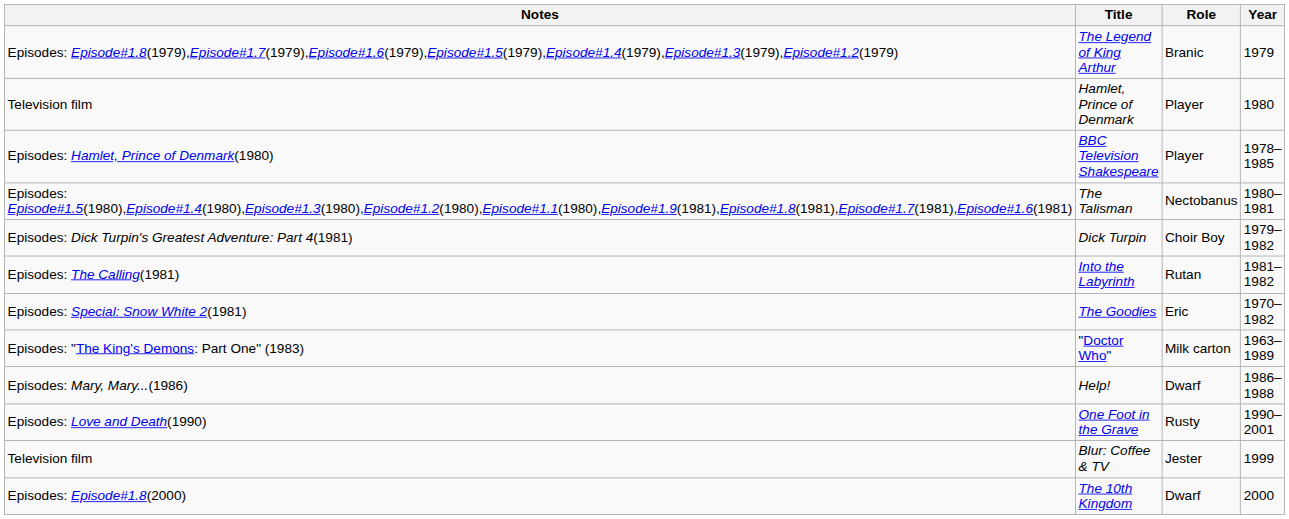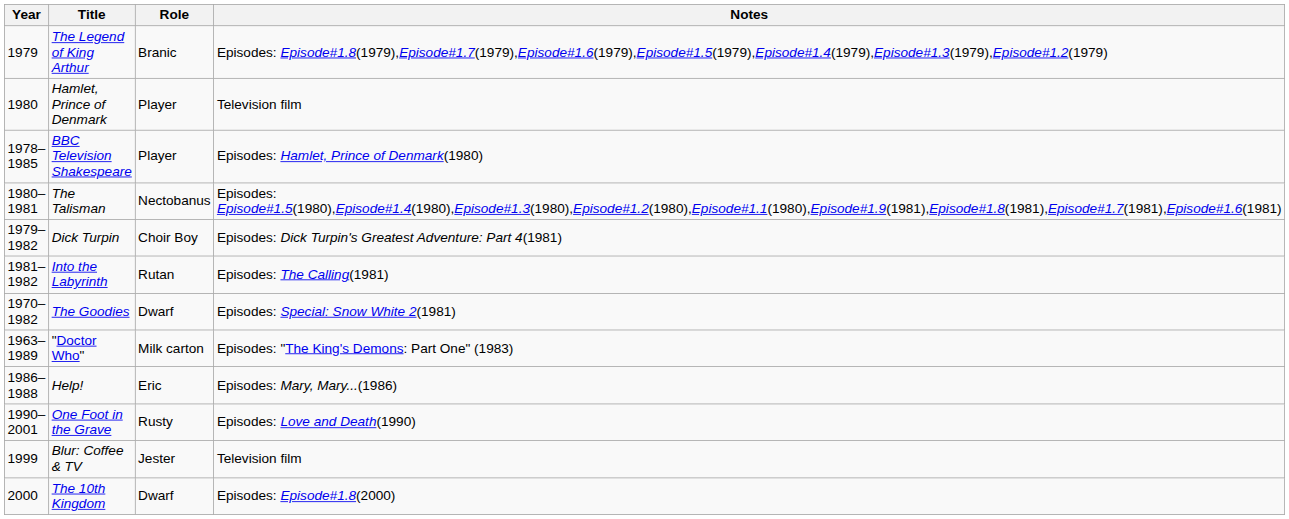 <table class="wikitable sortable">
 <tr>
-<th class="unsortable">Notes</th>
+<th>Year</th>
 <th>Title</th>
 <th>Role</th>
-<th>Year</th>
+<th class="unsortable">Notes</th>
 </tr>
 <tr>
-<td>Episodes: <em><a href='#'>Episode#1.8</a></em>(1979),<em><a href='#'>Episode#1.7</a></em>(1979),<em><a href='#'>Episode#1.6</a></em>(1979),<em><a href='#'>Episode#1.5</a></em>(1979),<em><a href='#'>Episode#1.4</a></em>(1979),<em><a href='#'>Episode#1.3</a></em>(1979),<em><a href='#'>Episode#1.2</a></em>(1979)</td>
+<td>1979</td>
 <td><em><a href='#'>The Legend of King Arthur</a></em></td>
 <td>Branic</td>
-<td>1979</td>
+<td>Episodes: <em><a href='#'>Episode#1.8</a></em>(1979),<em><a href='#'>Episode#1.7</a></em>(1979),<em><a href='#'>Episode#1.6</a></em>(1979),<em><a href='#'>Episode#1.5</a></em>(1979),<em><a href='#'>Episode#1.4</a></em>(1979),<em><a href='#'>Episode#1.3</a></em>(1979),<em><a href='#'>Episode#1.2</a></em>(1979)</td>
 </tr>
 <tr>
-<td>Television film</td>
+<td>1980</td>
 <td><em>Hamlet, Prince of Denmark</em></td>
 <td>Player</td>
-<td>1980</td>
+<td>Television film</td>
 </tr>
 <tr>
-<td>Episodes: <em><a href='#'>Hamlet, Prince of Denmark</a></em>(1980)</td>
+<td>1978–1985</td>
 <td><em><a href='#'>BBC Television Shakespeare</a></em></td>
 <td>Player</td>
-<td>1978–1985</td>
+<td>Episodes: <em><a href='#'>Hamlet, Prince of Denmark</a></em>(1980)</td>
 </tr>
 <tr>
-<td>Episodes: <em><a href='#'>Episode#1.5</a></em>(1980),<em><a href='#'>Episode#1.4</a></em>(1980),<em><a href='#'>Episode#1.3</a></em>(1980),<em><a href='#'>Episode#1.2</a></em>(1980),<em><a href='#'>Episode#1.1</a></em>(1980),<em><a href='#'>Episode#1.9</a></em>(1981),<em><a href='#'>Episode#1.8</a></em>(1981),<em><a href='#'>Episode#1.7</a></em>(1981),<em><a href='#'>Episode#1.6</a></em>(1981)</td>
+<td>1980–1981</td>
 <td><em>The Talisman</em></td>
 <td>Nectobanus</td>
-<td>1980–1981</td>
+<td>Episodes: <em><a href='#'>Episode#1.5</a></em>(1980),<em><a href='#'>Episode#1.4</a></em>(1980),<em><a href='#'>Episode#1.3</a></em>(1980),<em><a href='#'>Episode#1.2</a></em>(1980),<em><a href='#'>Episode#1.1</a></em>(1980),<em><a href='#'>Episode#1.9</a></em>(1981),<em><a href='#'>Episode#1.8</a></em>(1981),<em><a href='#'>Episode#1.7</a></em>(1981),<em><a href='#'>Episode#1.6</a></em>(1981)</td>
 </tr>
 <tr>
-<td>Episodes: <em>Dick Turpin's Greatest Adventure: Part 4</em>(1981)</td>
+<td>1979–1982</td>
 <td><em>Dick Turpin</em></td>
 <td>Choir Boy</td>
-<td>1979–1982</td>
+<td>Episodes: <em>Dick Turpin's Greatest Adventure: Part 4</em>(1981)</td>
 </tr>
 <tr>
-<td>Episodes: <em><a href='#'>The Calling</a></em>(1981)</td>
+<td>1981–1982</td>
 <td><em><a href='#'>Into the Labyrinth</a></em></td>
 <td>Rutan</td>
-<td>1981–1982</td>
+<td>Episodes: <em><a href='#'>The Calling</a></em>(1981)</td>
 </tr>
 <tr>
+<td>1970–1982</td>
+<td><em><a href='#'>The Goodies</a></em></td>
+<td>Dwarf</td>
 <td>Episodes: <em><a href='#'>Special: Snow White 2</a></em>(1981)</td>
-<td><em><a href='#'>The Goodies</a></em></td>
-<td>Eric</td>
-<td>1970–1982</td>
 </tr>
 <tr>
-<td>Episodes: "<a href='#'>The King's Demons</a>: Part One" (1983)</td>
+<td>1963–1989</td>
 <td>"<a href='#'>Doctor Who</a>"</td>
 <td>Milk carton</td>
-<td>1963–1989</td>
+<td>Episodes: "<a href='#'>The King's Demons</a>: Part One" (1983)</td>
 </tr>
 <tr>
+<td>1986–1988</td>
+<td><em>Help!</em></td>
+<td>Eric</td>
 <td>Episodes: <em>Mary, Mary...</em>(1986)</td>
-<td><em>Help!</em></td>
-<td>Dwarf</td>
-<td>1986–1988</td>
 </tr>
 <tr>
-<td>Episodes: <em><a href='#'>Love and Death</a></em>(1990)</td>
+<td>1990–2001</td>
 <td><em><a href='#'>One Foot in the Grave</a></em></td>
 <td>Rusty</td>
-<td>1990–2001</td>
+<td>Episodes: <em><a href='#'>Love and Death</a></em>(1990)</td>
 </tr>
 <tr>
-<td>Television film</td>
+<td>1999</td>
 <td><em>Blur: Coffee & TV</em></td>
 <td>Jester</td>
-<td>1999</td>
+<td>Television film</td>
 </tr>
 <tr>
-<td>Episodes: <em><a href='#'>Episode#1.8</a></em>(2000)</td>
+<td>2000</td>
 <td><em><a href='#'>The 10th Kingdom</a></em></td>
 <td>Dwarf</td>
-<td>2000</td>
+<td>Episodes: <em><a href='#'>Episode#1.8</a></em>(2000)</td>
 </tr>
 </table>
